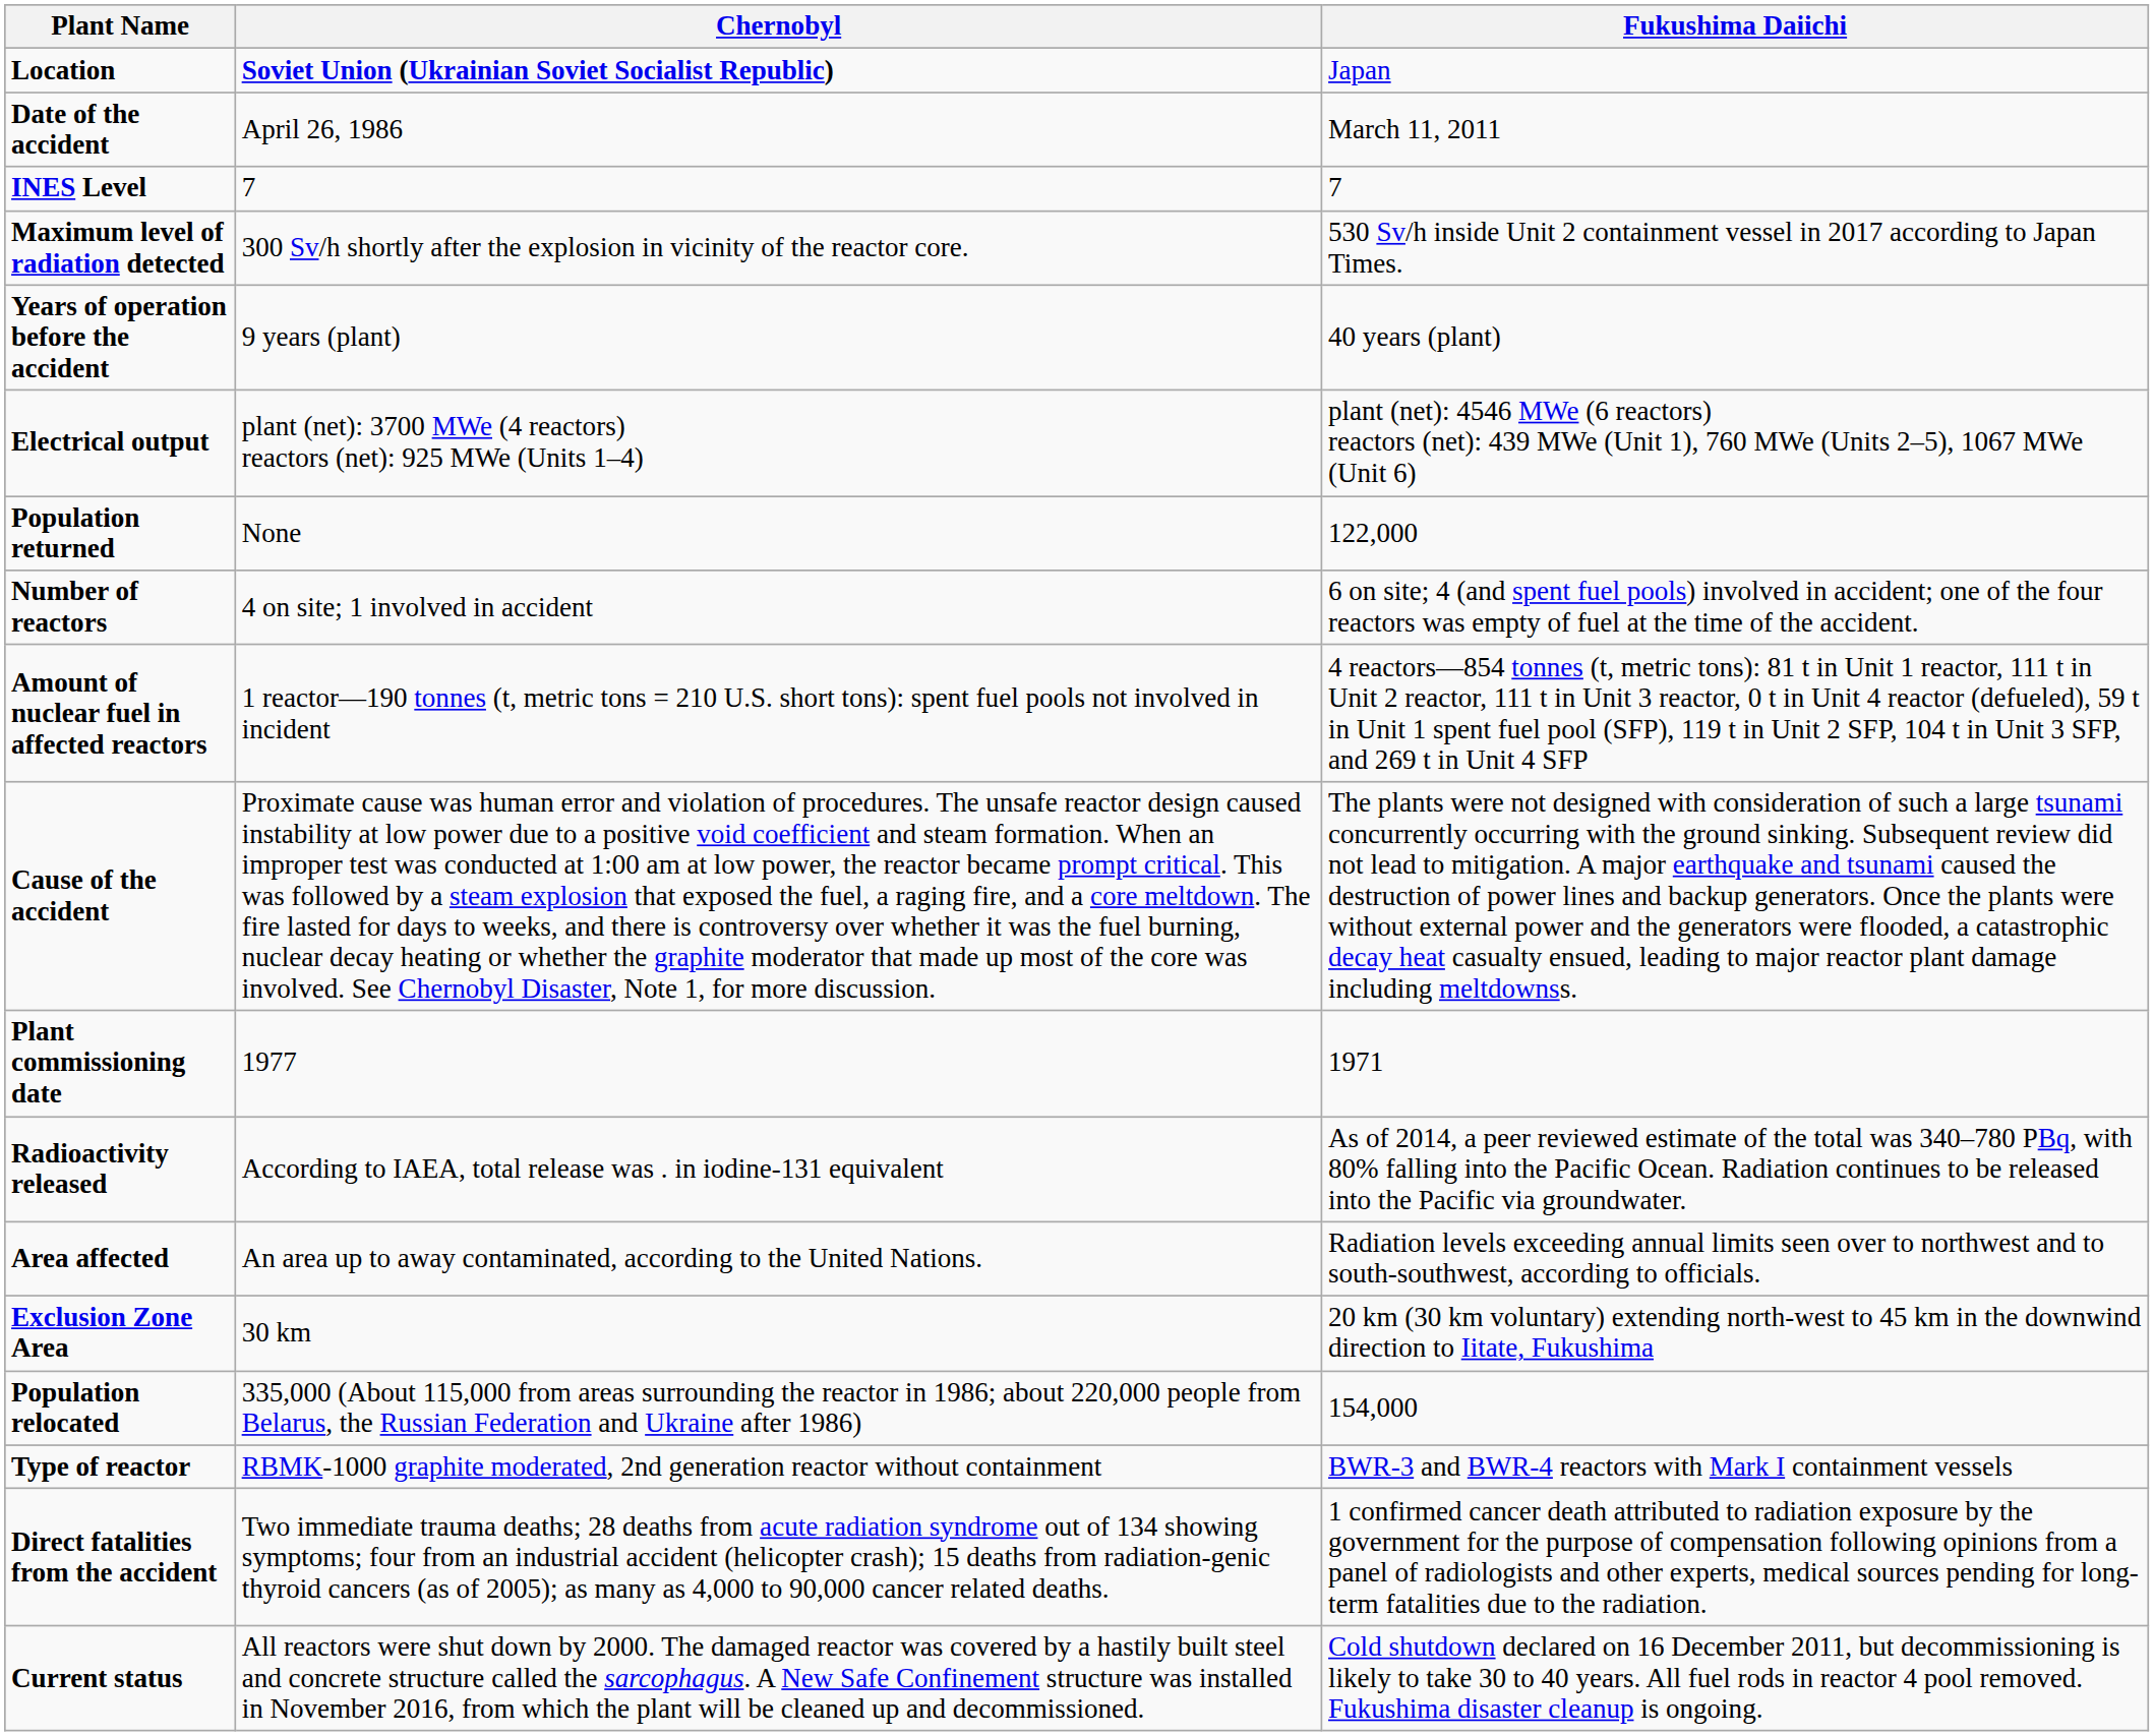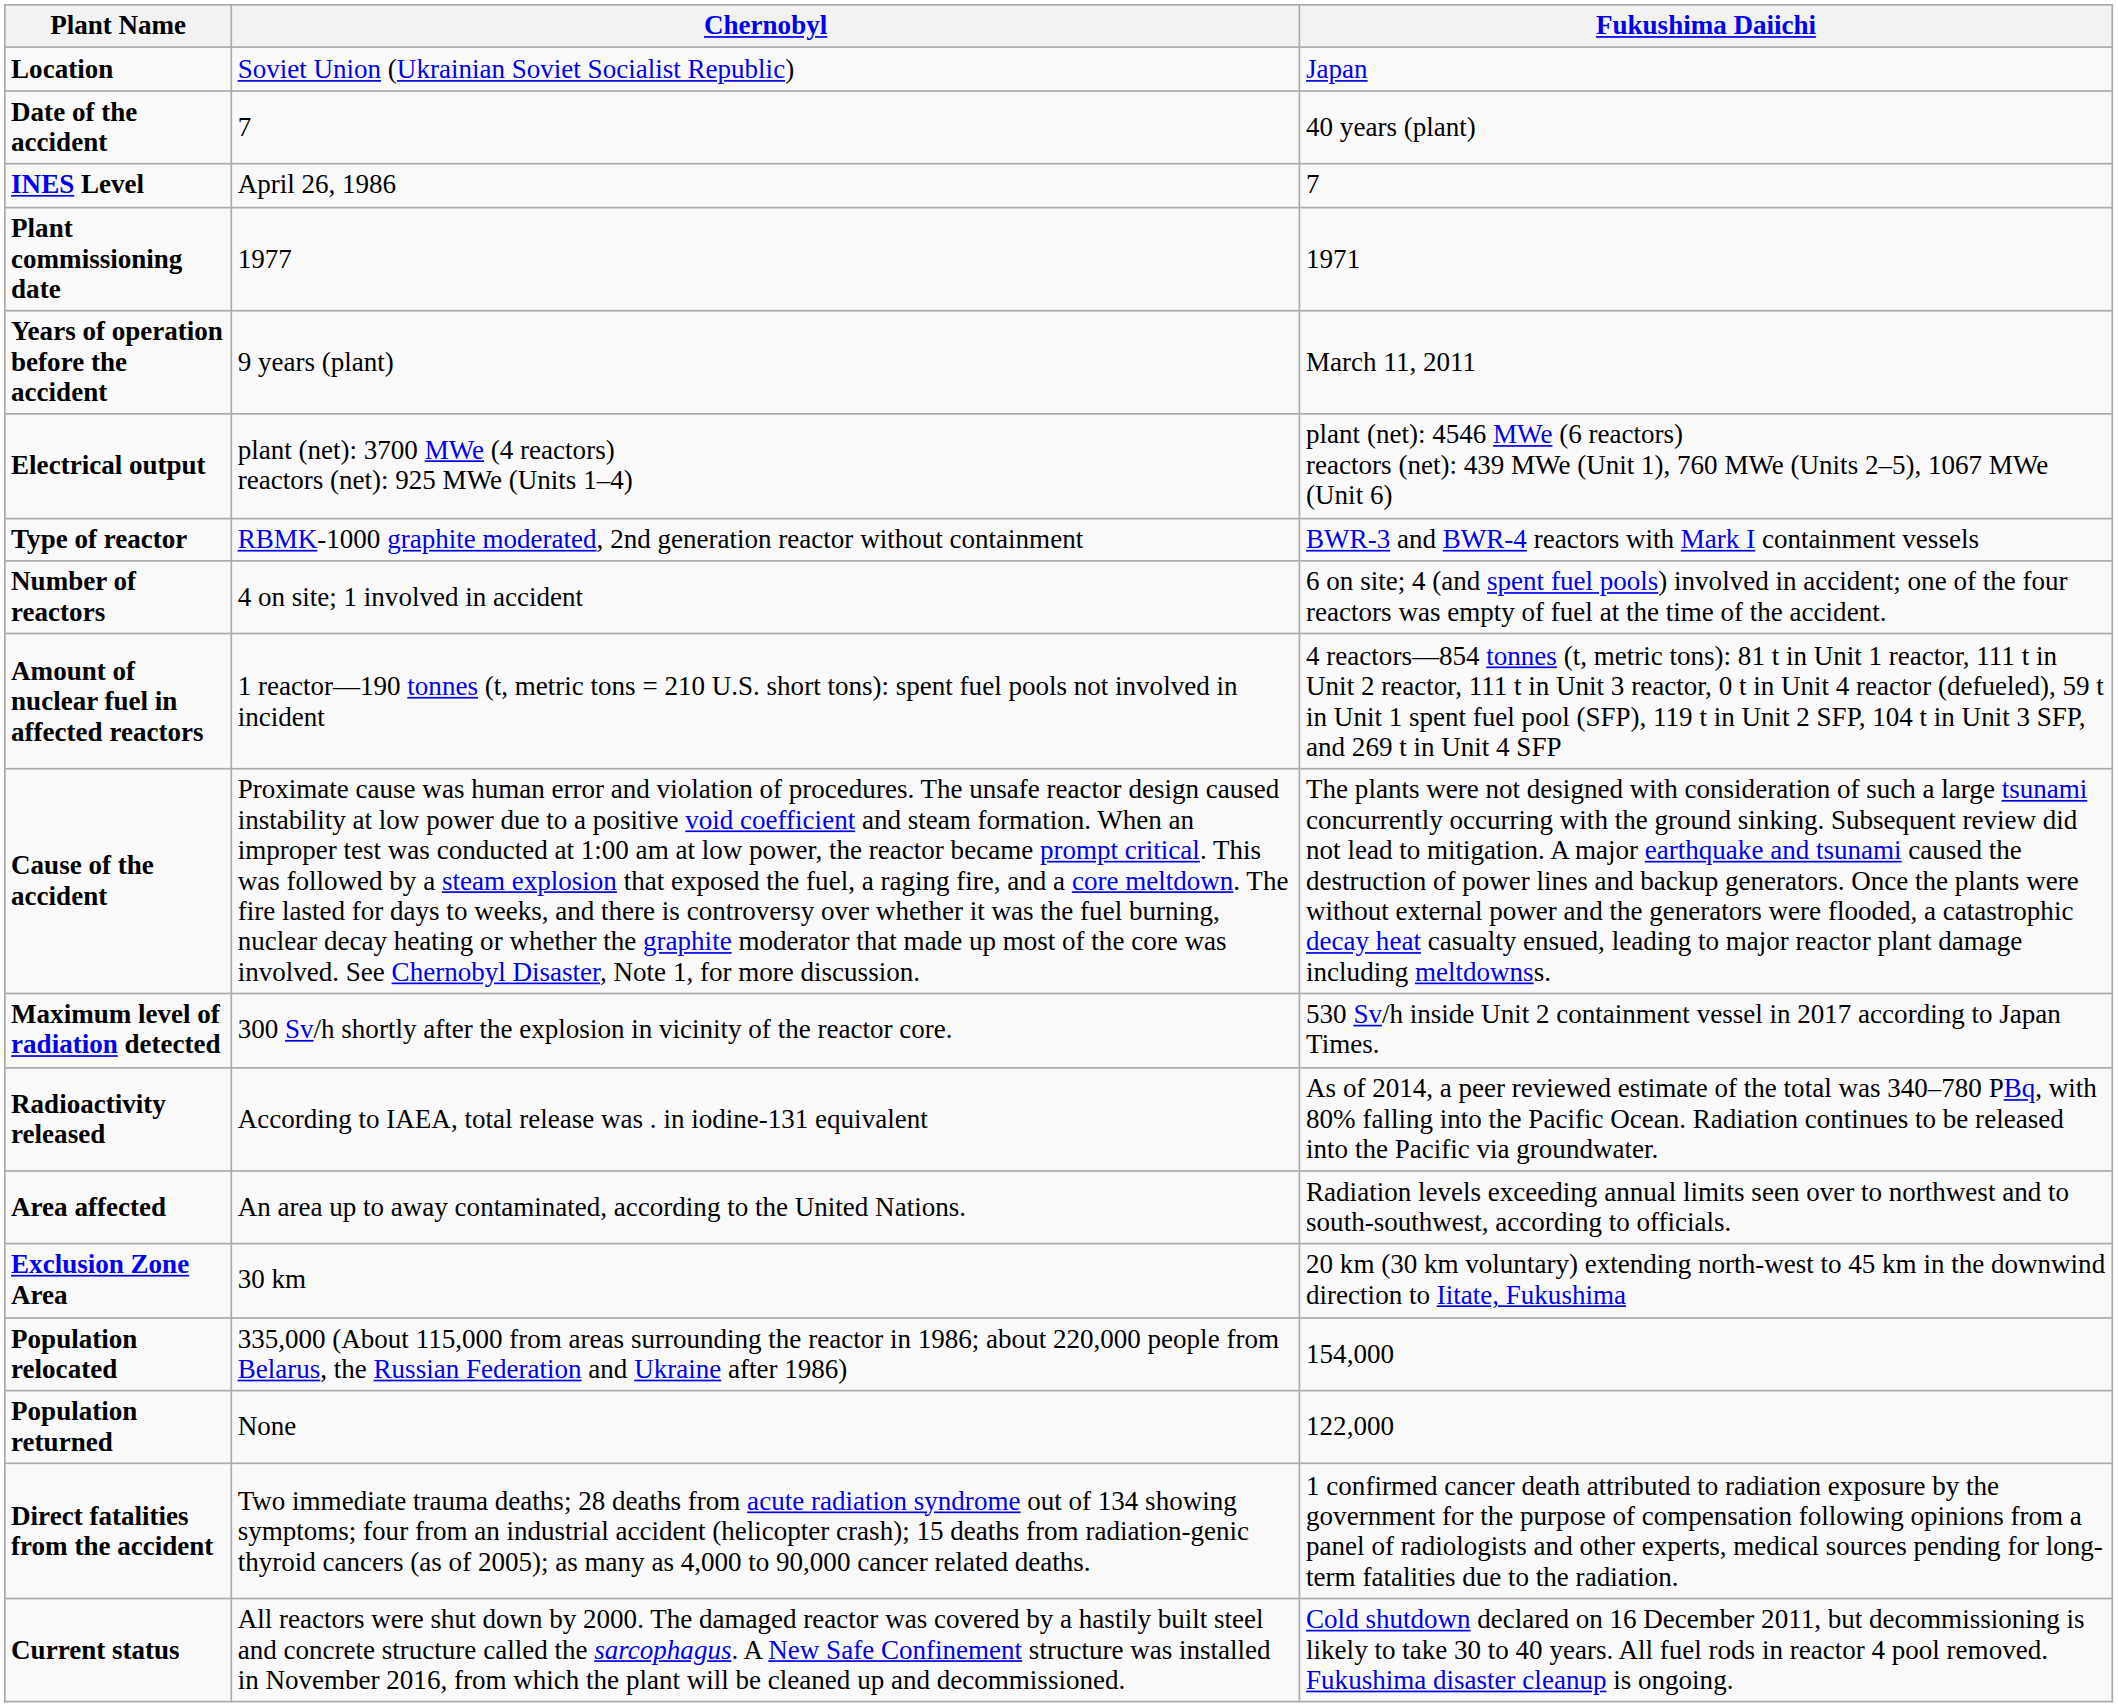 <table class="wikitable">
 <tr>
 <th>Plant Name</th>
 <th><a href='#'>Chernobyl</a><br></th>
 <th><a href='#'>Fukushima Daiichi</a><br></th>
 </tr>
 <tr>
 <td><strong>Location</strong></td>
-<td><strong><a href='#'>Soviet Union</a> (<a href='#'>Ukrainian Soviet Socialist Republic</a>) </strong></td>
+<td><a href='#'>Soviet Union</a> (<a href='#'>Ukrainian Soviet Socialist Republic</a>) </td>
 <td><a href='#'>Japan</a> </td>
 </tr>
 <tr>
 <td><strong>Date of the accident</strong></td>
-<td>April 26, 1986</td>
-<td>March 11, 2011</td>
+<td>7</td>
+<td>40 years (plant)<br></td>
 </tr>
 <tr>
 <td><strong><a href='#'>INES</a> Level</strong></td>
-<td>7</td>
+<td>April 26, 1986</td>
 <td>7</td>
 </tr>
 <tr>
-<td><strong>Maximum level of <a href='#'>radiation</a> detected</strong></td>
-<td>300 <a href='#'>Sv</a>/h shortly after the explosion in vicinity of the reactor core.</td>
-<td>530 <a href='#'>Sv</a>/h inside Unit 2 containment vessel in 2017 according to Japan Times.</td>
+<td><strong>Plant commissioning date</strong></td>
+<td>1977</td>
+<td>1971</td>
 </tr>
 <tr>
 <td><strong>Years of operation before the accident</strong></td>
 <td>9 years (plant)<br></td>
-<td>40 years (plant)<br></td>
+<td>March 11, 2011</td>
 </tr>
 <tr>
 <td><strong>Electrical output</strong></td>
 <td>plant (net): 3700 <a href='#'>MWe</a> (4 reactors)<br>reactors (net): 925 MWe (Units 1–4)</td>
 <td>plant (net): 4546 <a href='#'>MWe</a> (6 reactors)<br>reactors (net): 439 MWe (Unit 1), 760 MWe (Units 2–5), 1067 MWe (Unit 6)</td>
 </tr>
 <tr>
-<td><strong>Population returned</strong></td>
-<td>None</td>
-<td>122,000</td>
+<td><strong>Type of reactor</strong></td>
+<td><a href='#'>RBMK</a>-1000 <a href='#'>graphite moderated</a>, 2nd generation reactor without containment</td>
+<td><a href='#'>BWR-3</a> and <a href='#'>BWR-4</a> reactors with <a href='#'>Mark I</a> containment vessels</td>
 </tr>
 <tr>
 <td><strong>Number of reactors</strong></td>
 <td>4 on site; 1 involved in accident</td>
 <td>6 on site; 4 (and <a href='#'>spent fuel pools</a>) involved in accident; one of the four reactors was empty of fuel at the time of the accident.</td>
 </tr>
 <tr>
 <td><strong>Amount of nuclear fuel in affected reactors</strong></td>
 <td>1 reactor—190 <a href='#'>tonnes</a> (t, metric tons = 210 U.S. short tons): spent fuel pools not involved in incident</td>
 <td>4 reactors—854 <a href='#'>tonnes</a> (t, metric tons): 81 t in Unit 1 reactor, 111 t in Unit 2 reactor, 111 t in Unit 3 reactor, 0 t in Unit 4 reactor (defueled), 59 t in Unit 1 spent fuel pool (SFP), 119 t in Unit 2 SFP, 104 t in Unit 3 SFP, and 269 t in Unit 4 SFP</td>
 </tr>
 <tr>
 <td><strong>Cause of the accident</strong></td>
 <td>Proximate cause was human error and violation of procedures. The unsafe reactor design caused instability at low power due to a positive <a href='#'>void coefficient</a> and steam formation. When an improper test was conducted at 1:00 am at low power, the reactor became <a href='#'>prompt critical</a>. This was followed by a <a href='#'>steam explosion</a> that exposed the fuel, a raging fire, and a <a href='#'>core meltdown</a>. The fire lasted for days to weeks, and there is controversy over whether it was the fuel burning, nuclear decay heating or whether the <a href='#'>graphite</a> moderator that made up most of the core was involved.  See <a href='#'>Chernobyl Disaster</a>, Note 1, for more discussion.</td>
 <td>The plants were not designed with consideration of such a large <a href='#'>tsunami</a> concurrently occurring with the ground sinking. Subsequent review did not lead to mitigation. A major <a href='#'>earthquake and tsunami</a> caused the destruction of power lines and backup generators. Once the plants were without external power and the generators were flooded, a catastrophic <a href='#'>decay heat</a> casualty ensued, leading to major reactor plant damage including <a href='#'>meltdowns</a>s.</td>
 </tr>
 <tr>
-<td><strong>Plant commissioning date</strong></td>
-<td>1977</td>
-<td>1971</td>
+<td><strong>Maximum level of <a href='#'>radiation</a> detected</strong></td>
+<td>300 <a href='#'>Sv</a>/h shortly after the explosion in vicinity of the reactor core.</td>
+<td>530 <a href='#'>Sv</a>/h inside Unit 2 containment vessel in 2017 according to Japan Times.</td>
 </tr>
 <tr>
 <td><strong>Radioactivity released</strong></td>
 <td>According to IAEA, total release was .  in iodine-131 equivalent </td>
 <td>As of 2014, a peer reviewed estimate of the total was 340–780 P<a href='#'>Bq</a>, with 80% falling into the Pacific Ocean. Radiation continues to be released into the Pacific via groundwater.</td>
 </tr>
 <tr>
 <td><strong>Area affected</strong></td>
 <td>An area up to  away contaminated, according to the United Nations.</td>
 <td>Radiation levels exceeding annual limits seen over  to northwest and  to south-southwest, according to officials.</td>
 </tr>
 <tr>
 <td><strong><a href='#'>Exclusion Zone</a> Area</strong></td>
 <td>30 km</td>
 <td>20 km (30 km voluntary) extending north-west to 45 km in the downwind direction to <a href='#'>Iitate, Fukushima</a></td>
 </tr>
 <tr>
 <td><strong>Population relocated</strong></td>
 <td>335,000 (About 115,000 from areas surrounding the reactor in 1986; about 220,000 people from <a href='#'>Belarus</a>, the <a href='#'>Russian Federation</a> and <a href='#'>Ukraine</a> after 1986)</td>
 <td>154,000</td>
 </tr>
 <tr>
-<td><strong>Type of reactor</strong></td>
-<td><a href='#'>RBMK</a>-1000 <a href='#'>graphite moderated</a>, 2nd generation reactor without containment</td>
-<td><a href='#'>BWR-3</a> and <a href='#'>BWR-4</a> reactors with <a href='#'>Mark I</a> containment vessels</td>
+<td><strong>Population returned</strong></td>
+<td>None</td>
+<td>122,000</td>
 </tr>
 <tr>
 <td><strong>Direct fatalities from the accident</strong></td>
 <td>Two immediate trauma deaths; 28 deaths from <a href='#'>acute radiation syndrome</a> out of 134 showing symptoms; four from an industrial accident (helicopter crash); 15 deaths from radiation-genic thyroid cancers (as of 2005); as many as 4,000 to 90,000 cancer related deaths.</td>
 <td>1 confirmed cancer death attributed to radiation exposure by the government for the purpose of compensation following opinions from a panel of radiologists and other experts, medical sources pending for long-term fatalities due to the radiation.</td>
 </tr>
 <tr>
 <td><strong>Current status</strong></td>
 <td>All reactors were shut down by 2000. The damaged reactor was covered by a hastily built steel and concrete structure called the <em><a href='#'>sarcophagus</a></em>. A <a href='#'>New Safe Confinement</a> structure was installed in November 2016, from which the plant will be cleaned up and decommissioned.</td>
 <td><a href='#'>Cold shutdown</a> declared on 16 December 2011, but decommissioning is likely to take 30 to 40 years. All fuel rods in reactor 4 pool removed. <a href='#'>Fukushima disaster cleanup</a> is ongoing.</td>
 </tr>
 </table>
